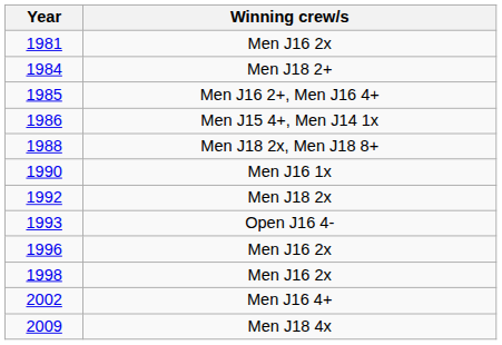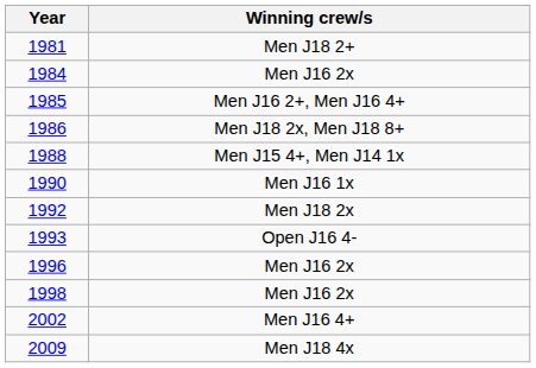 <table class="wikitable" style="text-align:center">
 <tr>
 <th width=70>Year</th>
 <th width=400>Winning crew/s</th>
 </tr>
 <tr>
 <td><a href='#'>1981</a></td>
-<td>Men J16 2x</td>
+<td>Men J18 2+</td>
 </tr>
 <tr>
 <td><a href='#'>1984</a></td>
-<td>Men J18 2+</td>
+<td>Men J16 2x</td>
 </tr>
 <tr>
 <td><a href='#'>1985</a></td>
 <td>Men J16 2+, Men J16 4+</td>
 </tr>
 <tr>
 <td><a href='#'>1986</a></td>
-<td>Men J15 4+, Men J14 1x </td>
+<td>Men J18 2x, Men J18 8+</td>
 </tr>
 <tr>
 <td><a href='#'>1988</a></td>
-<td>Men J18 2x, Men J18 8+</td>
+<td>Men J15 4+, Men J14 1x </td>
 </tr>
 <tr>
 <td><a href='#'>1990</a></td>
 <td>Men J16 1x </td>
 </tr>
 <tr>
 <td><a href='#'>1992</a></td>
 <td>Men J18 2x</td>
 </tr>
 <tr>
 <td><a href='#'>1993</a></td>
 <td>Open J16 4-</td>
 </tr>
 <tr>
 <td><a href='#'>1996</a></td>
 <td>Men J16 2x</td>
 </tr>
 <tr>
 <td><a href='#'>1998</a></td>
 <td>Men J16 2x</td>
 </tr>
 <tr>
 <td><a href='#'>2002</a></td>
 <td>Men J16 4+</td>
 </tr>
 <tr>
 <td><a href='#'>2009</a></td>
 <td>Men J18 4x</td>
 </tr>
 </table>
